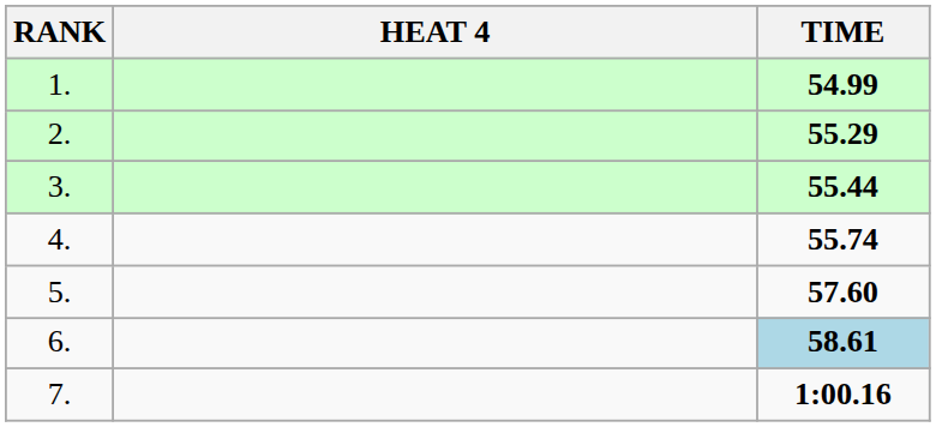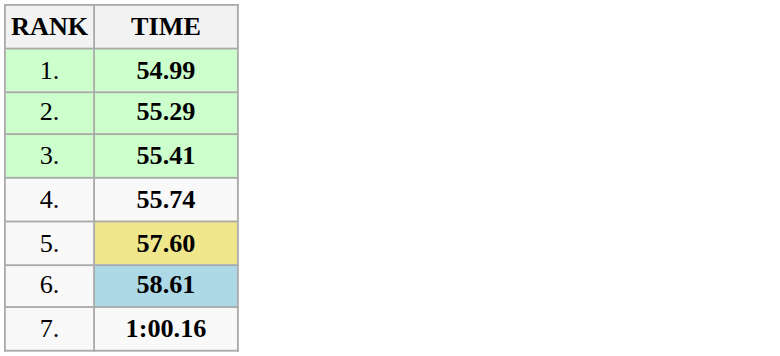 <table class="wikitable" style="border-collapse: collapse; font-size: 90%;">
 <tr>
 <th>RANK</th>
-<th style="width: 20em">HEAT 4</th>
 <th style="width: 5em">TIME</th>
 </tr>
 <tr style="background:#ccffcc;">
 <td align="center">1.</td>
-<td></td>
 <td align="center"><strong>54.99</strong></td>
 </tr>
 <tr style="background:#ccffcc;">
 <td align="center">2.</td>
-<td></td>
 <td align="center"><strong>55.29</strong></td>
 </tr>
 <tr style="background:#ccffcc;">
 <td align="center">3.</td>
-<td></td>
-<td align="center"><strong>55.44</strong></td>
+<td align="center"><strong>55.41</strong></td>
 </tr>
 <tr>
 <td align="center">4.</td>
-<td></td>
 <td align="center"><strong>55.74</strong></td>
 </tr>
 <tr>
 <td align="center">5.</td>
-<td></td>
-<td align="center"><strong>57.60</strong></td>
+<td align="center" style="background: khaki;"><strong>57.60</strong></td>
 </tr>
 <tr>
 <td align="center">6.</td>
-<td></td>
 <td align="center" style="background: lightblue;"><strong>58.61</strong></td>
 </tr>
 <tr>
 <td align="center">7.</td>
-<td></td>
 <td align="center"><strong>1:00.16</strong></td>
 </tr>
 </table>
